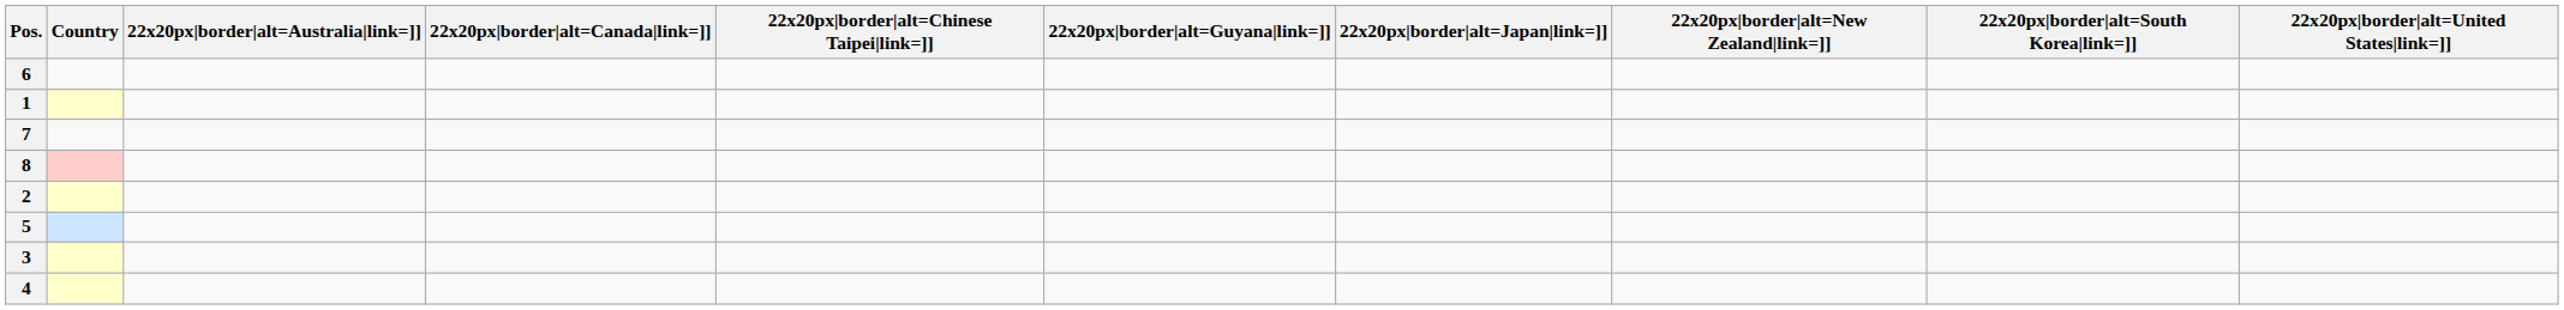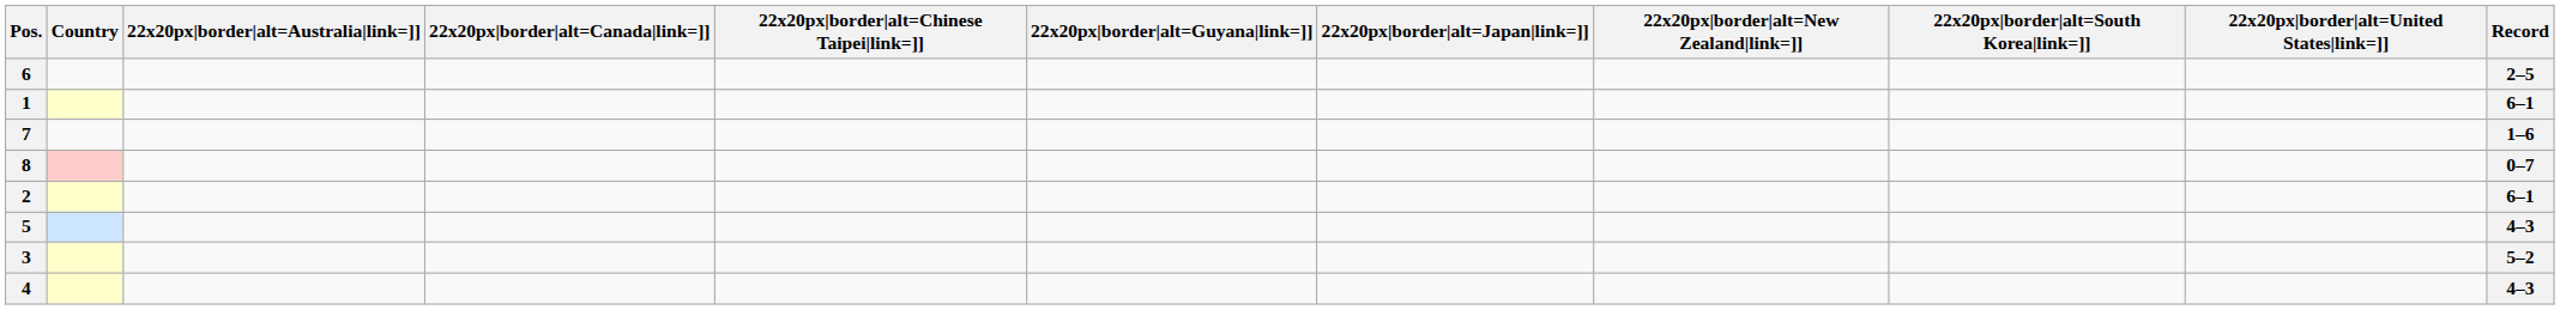 <table class="wikitable sortable nowrap" style="text-align:center; font-size:0.9em;">
 <tr>
 <th>Pos.</th>
 <th>Country</th>
 <th [[Image:>22x20px|border|alt=Australia|link=]]</th>
 <th [[Image:>22x20px|border|alt=Canada|link=]]</th>
 <th [[Image:>22x20px|border|alt=Chinese Taipei|link=]]</th>
 <th [[Image:>22x20px|border|alt=Guyana|link=]]</th>
 <th [[Image:>22x20px|border|alt=Japan|link=]]</th>
 <th [[Image:>22x20px|border|alt=New Zealand|link=]]</th>
 <th [[Image:>22x20px|border|alt=South Korea|link=]]</th>
 <th [[Image:>22x20px|border|alt=United States|link=]]</th>
+<th>Record</th>
 </tr>
 <tr>
 <th>6</th>
 <td style="text-align:left;"></td>
 <td></td>
 <td></td>
 <td></td>
 <td></td>
 <td></td>
 <td></td>
 <td></td>
 <td></td>
+<th>2–5</th>
 </tr>
 <tr>
 <th>1</th>
 <td style="text-align:left; background:#ffffcc;"></td>
 <td></td>
 <td></td>
 <td></td>
 <td></td>
 <td></td>
 <td></td>
 <td></td>
 <td></td>
+<th>6–1</th>
 </tr>
 <tr>
 <th>7</th>
 <td style="text-align:left;"></td>
 <td></td>
 <td></td>
 <td></td>
 <td></td>
 <td></td>
 <td></td>
 <td></td>
 <td></td>
+<th>1–6</th>
 </tr>
 <tr>
 <th>8</th>
 <td style="text-align:left; background:#ffcccc;"></td>
 <td></td>
 <td></td>
 <td></td>
 <td></td>
 <td></td>
 <td></td>
 <td></td>
 <td></td>
+<th>0–7</th>
 </tr>
 <tr>
 <th>2</th>
 <td style="text-align:left; background:#ffffcc;"></td>
 <td></td>
 <td></td>
 <td></td>
 <td></td>
 <td></td>
 <td></td>
 <td></td>
 <td></td>
+<th>6–1</th>
 </tr>
 <tr>
 <th>5</th>
 <td style="text-align:left; background:#CCE6FF;"></td>
 <td></td>
 <td></td>
 <td></td>
 <td></td>
 <td></td>
 <td></td>
 <td></td>
 <td></td>
+<th>4–3</th>
 </tr>
 <tr>
 <th>3</th>
 <td style="text-align:left; background:#ffffcc;"></td>
 <td></td>
 <td></td>
 <td></td>
 <td></td>
 <td></td>
 <td></td>
 <td></td>
 <td></td>
+<th>5–2</th>
 </tr>
 <tr>
 <th>4</th>
 <td style="text-align:left; background:#ffffcc;"></td>
 <td></td>
 <td></td>
 <td></td>
 <td></td>
 <td></td>
 <td></td>
 <td></td>
 <td></td>
+<th>4–3</th>
 </tr>
 </table>
